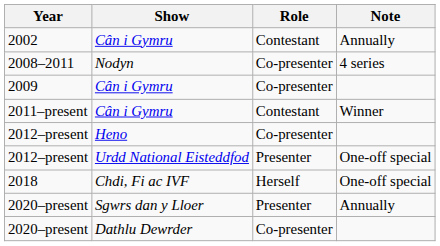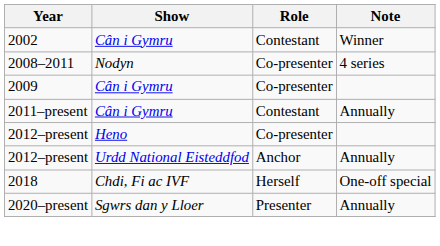 <table class="wikitable">
 <tr>
 <th>Year</th>
 <th>Show</th>
 <th>Role</th>
 <th>Note</th>
 </tr>
 <tr>
 <td>2002</td>
 <td><em><a href='#'>Cân i Gymru</a></em></td>
 <td>Contestant</td>
-<td>Annually</td>
+<td>Winner</td>
 </tr>
 <tr>
 <td>2008–2011</td>
 <td><em>Nodyn</em></td>
 <td>Co-presenter</td>
 <td>4 series</td>
 </tr>
 <tr>
 <td>2009</td>
 <td><em><a href='#'>Cân i Gymru</a></em></td>
 <td>Co-presenter</td>
 <td></td>
 </tr>
 <tr>
 <td>2011–present</td>
 <td><em><a href='#'>Cân i Gymru</a></em></td>
 <td>Contestant</td>
-<td>Winner</td>
+<td>Annually</td>
 </tr>
 <tr>
 <td>2012–present</td>
 <td><em><a href='#'>Heno</a></em></td>
 <td>Co-presenter</td>
 <td></td>
 </tr>
 <tr>
 <td>2012–present</td>
 <td><em><a href='#'>Urdd National Eisteddfod</a></em></td>
-<td>Presenter</td>
-<td>One-off special</td>
+<td>Anchor</td>
+<td>Annually</td>
 </tr>
 <tr>
 <td>2018</td>
 <td><em>Chdi, Fi ac IVF</em></td>
 <td>Herself</td>
 <td>One-off special</td>
 </tr>
 <tr>
 <td>2020–present</td>
 <td><em>Sgwrs dan y Lloer</em></td>
 <td>Presenter</td>
 <td>Annually</td>
 </tr>
-<tr>
-<td>2020–present</td>
-<td><em>Dathlu Dewrder</em></td>
-<td>Co-presenter</td>
-<td></td>
-</tr>
 </table>
